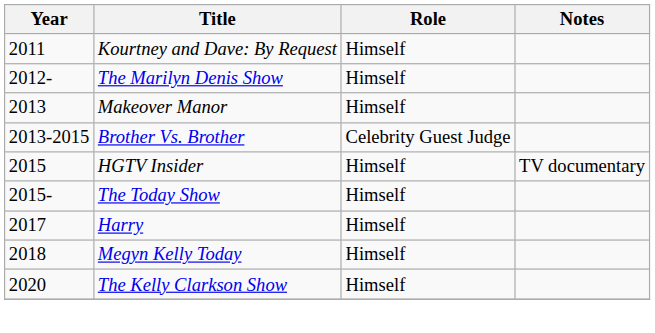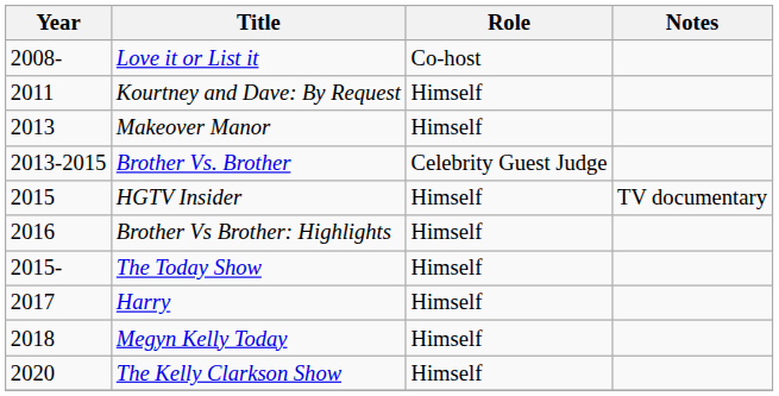 <table class="wikitable sortable">
 <tr>
 <th>Year</th>
 <th>Title</th>
 <th>Role</th>
 <th class="unsortable">Notes</th>
 </tr>
 <tr>
-<td>2011</td>
-<td><em>Kourtney and Dave: By Request</em></td>
-<td>Himself</td>
+<td>2008-</td>
+<td><em><a href='#'>Love it or List it</a></em></td>
+<td>Co-host</td>
 <td></td>
 </tr>
 <tr>
-<td>2012-</td>
-<td><em><a href='#'>The Marilyn Denis Show</a></em></td>
+<td>2011</td>
+<td><em>Kourtney and Dave: By Request</em></td>
 <td>Himself</td>
 <td></td>
 </tr>
 <tr>
 <td>2013</td>
 <td><em>Makeover Manor</em></td>
 <td>Himself</td>
 <td></td>
 </tr>
 <tr>
 <td>2013-2015</td>
 <td><em><a href='#'>Brother Vs. Brother</a></em></td>
 <td>Celebrity Guest Judge</td>
 <td></td>
 </tr>
 <tr>
 <td>2015</td>
 <td><em>HGTV Insider</em></td>
 <td>Himself</td>
 <td>TV documentary</td>
+</tr>
+<tr>
+<td>2016</td>
+<td><em>Brother Vs Brother: Highlights</em></td>
+<td>Himself</td>
+<td></td>
 </tr>
 <tr>
 <td>2015-</td>
 <td><em><a href='#'>The Today Show</a></em></td>
 <td>Himself</td>
 <td></td>
 </tr>
 <tr>
 <td>2017</td>
 <td><em><a href='#'>Harry</a></em></td>
 <td>Himself</td>
 <td></td>
 </tr>
 <tr>
 <td>2018</td>
 <td><em><a href='#'>Megyn Kelly Today</a></em></td>
 <td>Himself</td>
 <td></td>
 </tr>
 <tr>
 <td>2020</td>
 <td><em><a href='#'>The Kelly Clarkson Show</a></em></td>
 <td>Himself</td>
 <td></td>
 </tr>
 <tr>
 </tr>
 </table>
